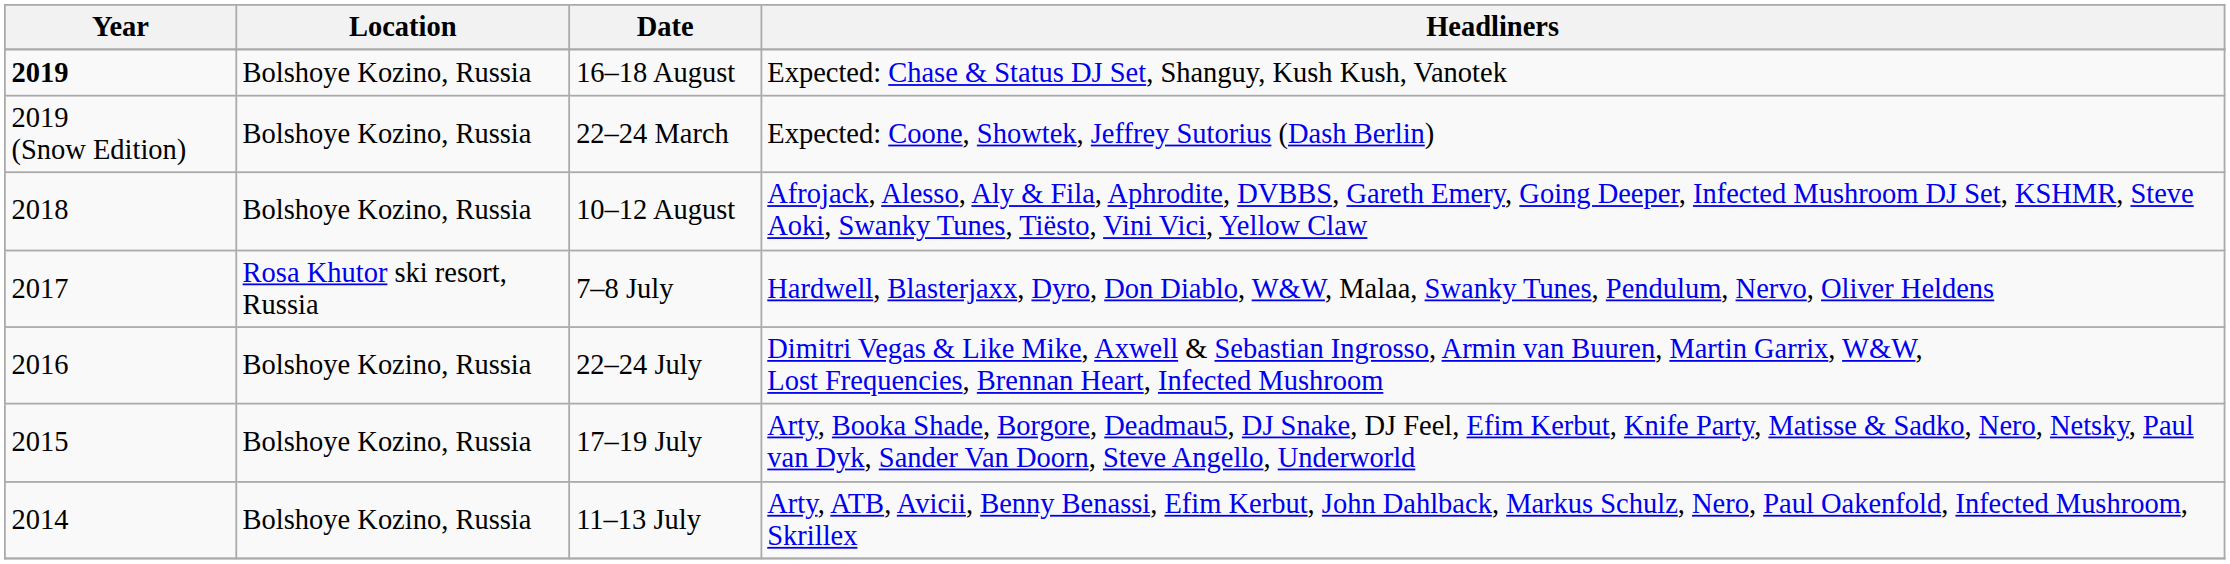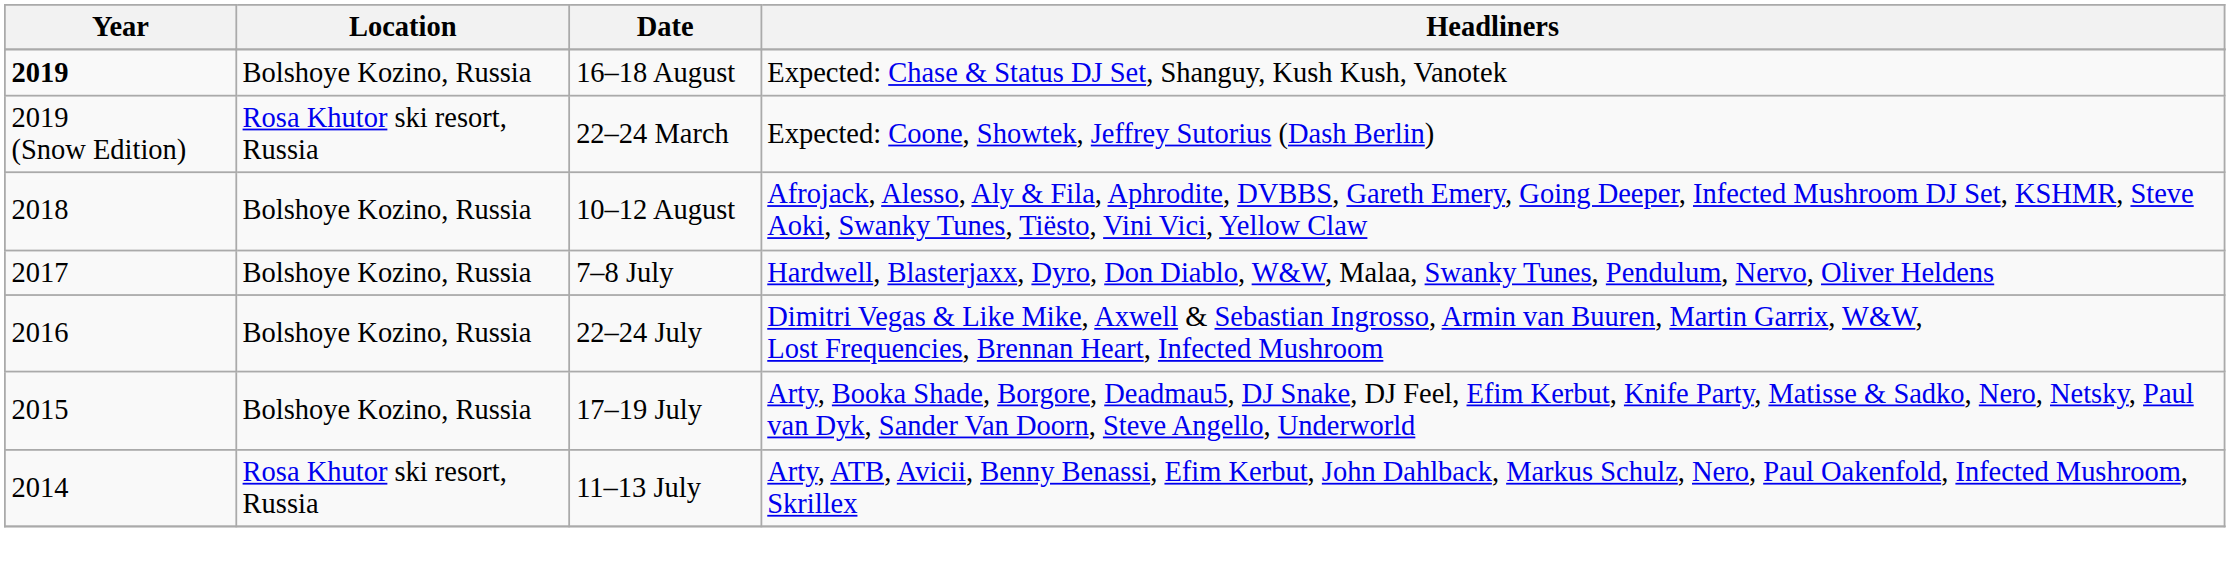 <table class="wikitable sortable">
 <tr>
 <th>Year</th>
 <th width="180">Location</th>
 <th width="100">Date</th>
 <th>Headliners</th>
 </tr>
 <tr>
 </tr>
 <tr>
 <td><strong>2019</strong></td>
 <td>Bolshoye Kozino, Russia</td>
 <td>16–18 August</td>
 <td>Expected: <a href='#'>Chase & Status DJ Set</a>, Shanguy, Kush Kush, Vanotek</td>
 </tr>
 <tr>
 <td>2019 (Snow Edition)</td>
-<td>Bolshoye Kozino, Russia</td>
+<td><a href='#'>Rosa Khutor</a> ski resort, Russia</td>
 <td>22–24 March</td>
 <td>Expected: <a href='#'>Coone</a>, <a href='#'>Showtek</a>, <a href='#'>Jeffrey Sutorius</a> (<a href='#'>Dash Berlin</a>)</td>
 </tr>
 <tr>
 <td>2018</td>
 <td>Bolshoye Kozino, Russia</td>
 <td>10–12 August</td>
 <td><a href='#'>Afrojack</a>, <a href='#'>Alesso</a>, <a href='#'>Aly & Fila</a>, <a href='#'>Aphrodite</a>, <a href='#'>DVBBS</a>, <a href='#'>Gareth Emery</a>, <a href='#'>Going Deeper</a>, <a href='#'>Infected Mushroom DJ Set</a>, <a href='#'>KSHMR</a>, <a href='#'>Steve Aoki</a>, <a href='#'>Swanky Tunes</a>, <a href='#'>Tiësto</a>, <a href='#'>Vini Vici</a>, <a href='#'>Yellow Claw</a></td>
 </tr>
 <tr>
 <td>2017</td>
-<td><a href='#'>Rosa Khutor</a> ski resort, Russia</td>
+<td>Bolshoye Kozino, Russia</td>
 <td>7–8 July</td>
 <td><a href='#'>Hardwell</a>, <a href='#'>Blasterjaxx</a>, <a href='#'>Dyro</a>, <a href='#'>Don Diablo</a>, <a href='#'>W&W</a>, Malaa, <a href='#'>Swanky Tunes</a>, <a href='#'>Pendulum</a>, <a href='#'>Nervo</a>, <a href='#'>Oliver Heldens</a></td>
 </tr>
 <tr>
 <td>2016</td>
 <td>Bolshoye Kozino, Russia</td>
 <td>22–24 July</td>
 <td><a href='#'>Dimitri Vegas & Like Mike</a>, <a href='#'>Axwell</a> & <a href='#'>Sebastian Ingrosso</a>, <a href='#'>Armin van Buuren</a>, <a href='#'>Martin Garrix</a>, <a href='#'>W&W</a>,<br><a href='#'>Lost Frequencies</a>, <a href='#'>Brennan Heart</a>, <a href='#'>Infected Mushroom</a></td>
 </tr>
 <tr>
 <td>2015</td>
 <td>Bolshoye Kozino, Russia</td>
 <td>17–19 July</td>
 <td><a href='#'>Arty</a>, <a href='#'>Booka Shade</a>, <a href='#'>Borgore</a>, <a href='#'>Deadmau5</a>, <a href='#'>DJ Snake</a>, DJ Feel, <a href='#'>Efim Kerbut</a>, <a href='#'>Knife Party</a>, <a href='#'>Matisse & Sadko</a>, <a href='#'>Nero</a>, <a href='#'>Netsky</a>, <a href='#'>Paul van Dyk</a>, <a href='#'>Sander Van Doorn</a>, <a href='#'>Steve Angello</a>, <a href='#'>Underworld</a></td>
 </tr>
 <tr>
 <td>2014</td>
-<td>Bolshoye Kozino, Russia</td>
+<td><a href='#'>Rosa Khutor</a> ski resort, Russia</td>
 <td>11–13 July</td>
 <td><a href='#'>Arty</a>, <a href='#'>ATB</a>, <a href='#'>Avicii</a>, <a href='#'>Benny Benassi</a>, <a href='#'>Efim Kerbut</a>, <a href='#'>John Dahlback</a>, <a href='#'>Markus Schulz</a>, <a href='#'>Nero</a>, <a href='#'>Paul Oakenfold</a>, <a href='#'>Infected Mushroom</a>, <a href='#'>Skrillex</a></td>
 </tr>
 <tr>
 </tr>
 </table>
